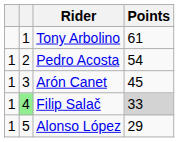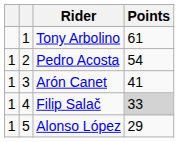 <table class="wikitable" style="font-size: 95%;">
 <tr>
 <th></th>
 <th></th>
 <th>Rider</th>
 <th>Points</th>
 </tr>
 <tr>
 <td></td>
 <td align=center>1</td>
 <td> <a href='#'>Tony Arbolino</a></td>
 <td align=left>61</td>
 </tr>
 <tr>
 <td> 1</td>
 <td align=center>2</td>
 <td> <a href='#'>Pedro Acosta</a></td>
 <td align=left>54</td>
 </tr>
 <tr>
 <td> 1</td>
 <td align=center>3</td>
 <td> <a href='#'>Arón Canet</a></td>
-<td align=left>45</td>
+<td align=left>41</td>
 </tr>
 <tr>
 <td> 1</td>
-<td align=center style="background: lightgreen;">4</td>
+<td align=center>4</td>
 <td> <a href='#'>Filip Salač</a></td>
 <td align=left style="background: lightgrey;">33</td>
 </tr>
 <tr>
 <td> 1</td>
 <td align=center>5</td>
 <td> <a href='#'>Alonso López</a></td>
 <td align=left>29</td>
 </tr>
 </table>
